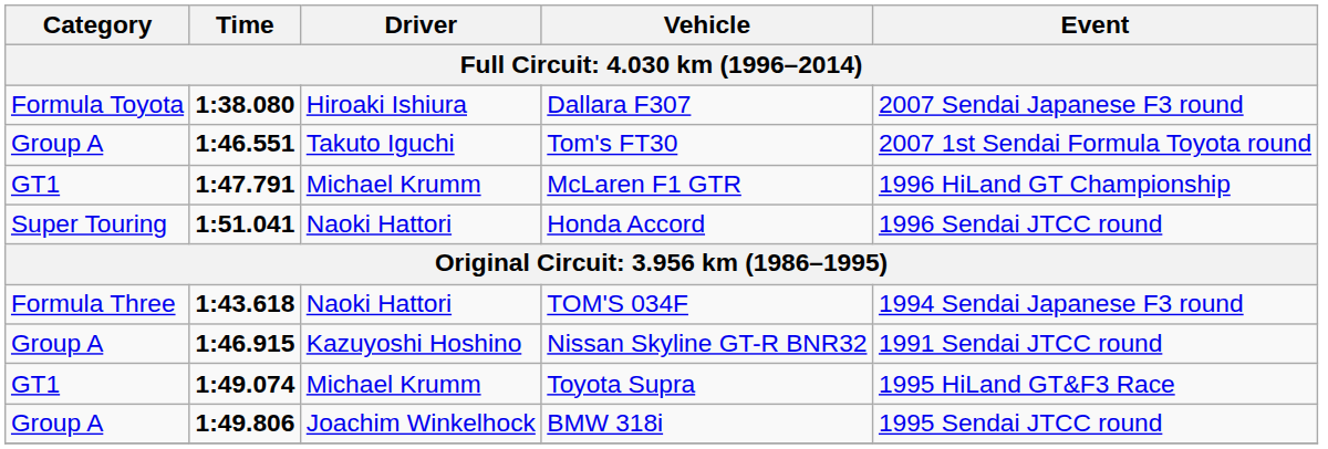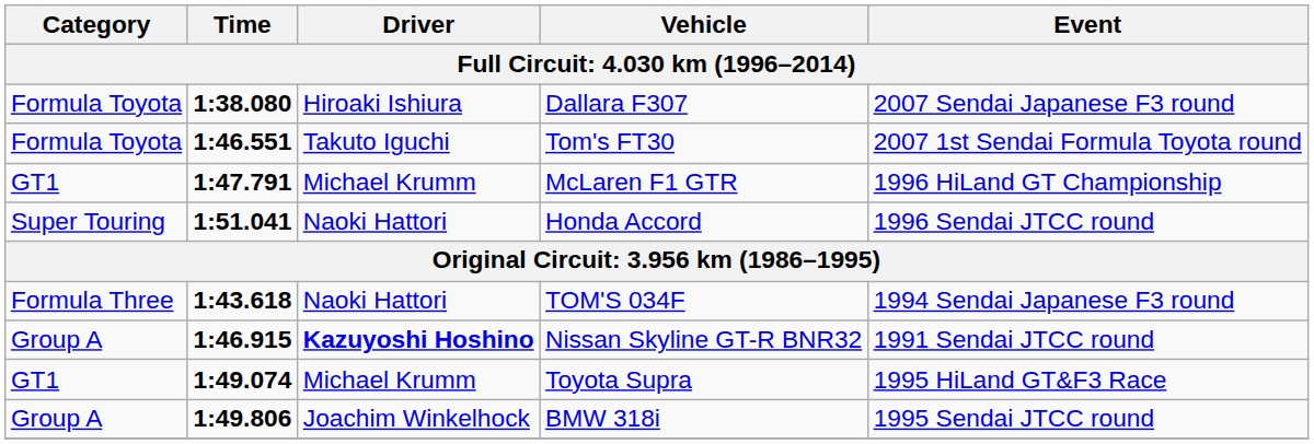 <table class="wikitable">
 <tr>
 <th>Category</th>
 <th>Time</th>
 <th>Driver</th>
 <th>Vehicle</th>
 <th>Event</th>
 </tr>
 <tr>
 <th colspan=5>Full Circuit: 4.030 km (1996–2014)</th>
 </tr>
 <tr>
 <td><a href='#'>Formula Toyota</a></td>
 <td><strong>1:38.080</strong></td>
 <td><a href='#'>Hiroaki Ishiura</a></td>
 <td><a href='#'>Dallara F307</a></td>
 <td><a href='#'>2007 Sendai Japanese F3 round</a></td>
 </tr>
 <tr>
-<td><a href='#'>Group A</a></td>
+<td><a href='#'>Formula Toyota</a></td>
 <td><strong>1:46.551</strong></td>
 <td><a href='#'>Takuto Iguchi</a></td>
 <td><a href='#'>Tom's FT30</a></td>
 <td><a href='#'>2007 1st Sendai Formula Toyota round</a></td>
 </tr>
 <tr>
 <td><a href='#'>GT1</a></td>
 <td><strong>1:47.791</strong></td>
 <td><a href='#'>Michael Krumm</a></td>
 <td><a href='#'>McLaren F1 GTR</a></td>
 <td><a href='#'>1996 HiLand GT Championship</a></td>
 </tr>
 <tr>
 <td><a href='#'>Super Touring</a></td>
 <td><strong>1:51.041</strong></td>
 <td><a href='#'>Naoki Hattori</a></td>
 <td><a href='#'>Honda Accord</a></td>
 <td><a href='#'>1996 Sendai JTCC round</a></td>
 </tr>
 <tr>
 <th colspan=5>Original Circuit: 3.956 km (1986–1995)</th>
 </tr>
 <tr>
 <td><a href='#'>Formula Three</a></td>
 <td><strong>1:43.618</strong></td>
 <td><a href='#'>Naoki Hattori</a></td>
 <td><a href='#'>TOM'S 034F</a></td>
 <td><a href='#'>1994 Sendai Japanese F3 round</a></td>
 </tr>
 <tr>
 <td><a href='#'>Group A</a></td>
 <td><strong>1:46.915</strong></td>
-<td><a href='#'>Kazuyoshi Hoshino</a></td>
+<td><strong><a href='#'>Kazuyoshi Hoshino</a></strong></td>
 <td><a href='#'>Nissan Skyline GT-R BNR32</a></td>
 <td><a href='#'>1991 Sendai JTCC round</a></td>
 </tr>
 <tr>
 <td><a href='#'>GT1</a></td>
 <td><strong>1:49.074</strong></td>
 <td><a href='#'>Michael Krumm</a></td>
 <td><a href='#'>Toyota Supra</a></td>
 <td><a href='#'>1995 HiLand GT&F3 Race</a></td>
 </tr>
 <tr>
 <td><a href='#'>Group A</a></td>
 <td><strong>1:49.806</strong></td>
 <td><a href='#'>Joachim Winkelhock</a></td>
 <td><a href='#'>BMW 318i</a></td>
 <td><a href='#'>1995 Sendai JTCC round</a></td>
 </tr>
 <tr>
 </tr>
 </table>
